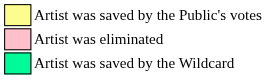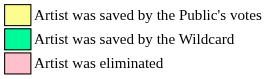 <table class="toccolours"style="font-size: 90%; white-space: nowrap;">
 <tr>
 <td style="background:#fdfc8f; border:1px solid black;">      </td>
 <td>Artist was saved by the Public's votes</td>
 </tr>
 <tr>
+<td style="background:#00fa9a; border:1px solid black;">      </td>
+<td>Artist was saved by the Wildcard</td>
+</tr>
+<tr>
 <td style="background:pink; border:1px solid black;">      </td>
 <td>Artist was eliminated</td>
 </tr>
-<tr>
-<td style="background:#00fa9a; border:1px solid black;">      </td>
-<td>Artist was saved by the Wildcard</td>
-</tr>
 </table>
